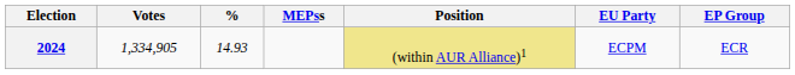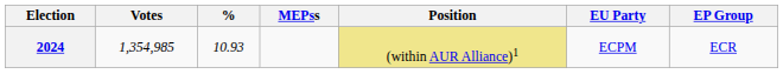 <table class=wikitable style="text-align: center;" width=45%>
 <tr>
 <th>Election</th>
 <th>Votes</th>
 <th>%</th>
 <th><a href='#'>MEPs</a>s</th>
 <th>Position</th>
 <th><a href='#'>EU Party</a></th>
 <th><a href='#'>EP Group</a></th>
 </tr>
 <tr style="text-align:center;">
 <th><a href='#'>2024</a></th>
-<td align=center><em>1,334,905</em></td>
-<td align=center><em>14.93</em></td>
+<td align=center><em>1,354,985</em></td>
+<td align=center><em>10.93</em></td>
 <td></td>
 <td style="background: khaki;"><br>(within <a href='#'>AUR Alliance</a>)<sup>1</sup></td>
 <td><a href='#'>ECPM</a></td>
 <td><a href='#'>ECR</a></td>
 </tr>
 </table>
